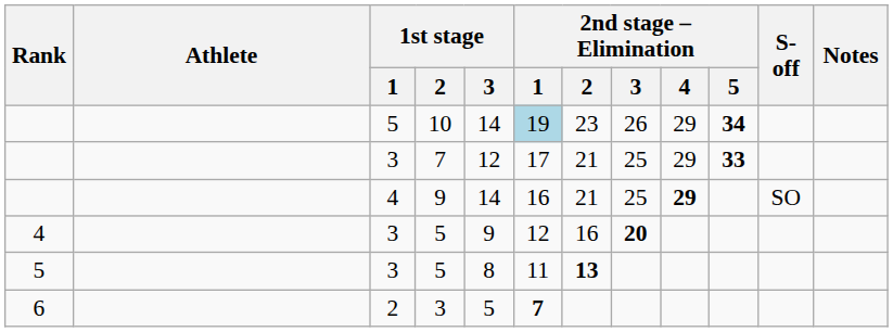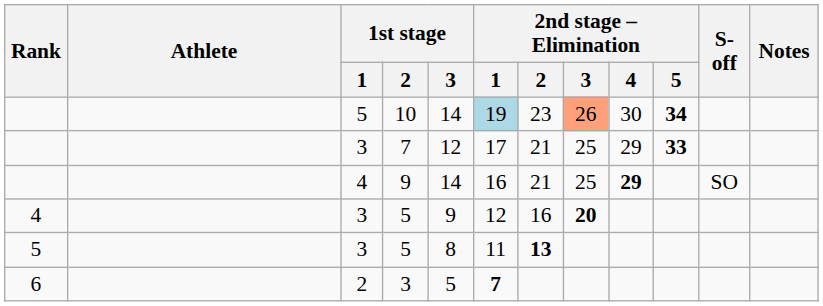 <table class="wikitable" style="text-align:center">
 <tr>
 <th rowspan=2 width=40>Rank</th>
 <th rowspan=2 width=250>Athlete</th>
 <th colspan=3>1st stage</th>
 <th colspan=5>2nd stage – Elimination</th>
 <th rowspan=2 width=35>S-off</th>
 <th rowspan=2 width=45>Notes</th>
 </tr>
 <tr>
 <th width=30>1</th>
 <th width=30>2</th>
 <th width=30>3</th>
 <th width=30>1</th>
 <th width=30>2</th>
 <th width=30>3</th>
 <th width=30>4</th>
 <th width=30>5</th>
 </tr>
 <tr>
 <td></td>
 <td align=left></td>
 <td>5</td>
 <td>10</td>
 <td>14</td>
 <td style="background: lightblue;">19</td>
 <td>23</td>
-<td>26</td>
-<td>29</td>
+<td style="background: lightsalmon;">26</td>
+<td>30</td>
 <td><strong>34</strong></td>
 <td></td>
 <td></td>
 </tr>
 <tr>
 <td></td>
 <td align=left></td>
 <td>3</td>
 <td>7</td>
 <td>12</td>
 <td>17</td>
 <td>21</td>
 <td>25</td>
 <td>29</td>
 <td><strong>33</strong></td>
 <td></td>
 <td></td>
 </tr>
 <tr>
 <td></td>
 <td align=left></td>
 <td>4</td>
 <td>9</td>
 <td>14</td>
 <td>16</td>
 <td>21</td>
 <td>25</td>
 <td><strong>29</strong></td>
 <td></td>
 <td>SO</td>
 <td></td>
 </tr>
 <tr>
 <td>4</td>
 <td align=left></td>
 <td>3</td>
 <td>5</td>
 <td>9</td>
 <td>12</td>
 <td>16</td>
 <td><strong>20</strong></td>
 <td></td>
 <td></td>
 <td></td>
 <td></td>
 </tr>
 <tr>
 <td>5</td>
 <td align=left></td>
 <td>3</td>
 <td>5</td>
 <td>8</td>
 <td>11</td>
 <td><strong>13</strong></td>
 <td></td>
 <td></td>
 <td></td>
 <td></td>
 <td></td>
 </tr>
 <tr>
 <td>6</td>
 <td align=left></td>
 <td>2</td>
 <td>3</td>
 <td>5</td>
 <td><strong>7</strong></td>
 <td></td>
 <td></td>
 <td></td>
 <td></td>
 <td></td>
 <td></td>
 </tr>
 </table>
